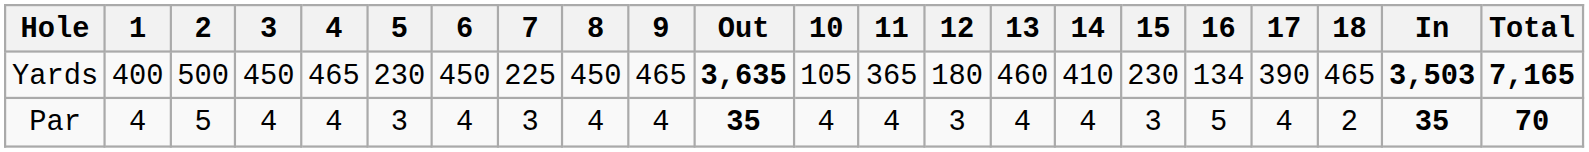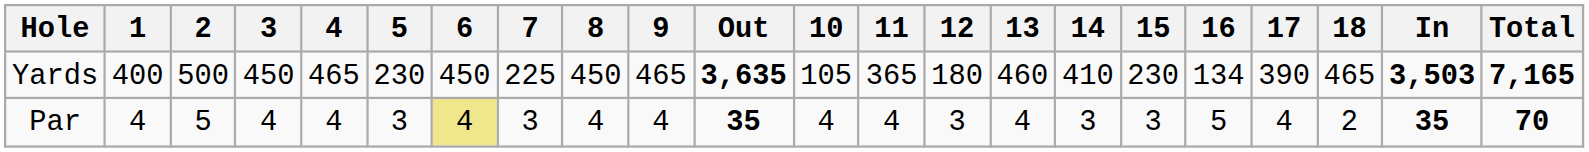 <table class="wikitable" style="text-align:center">
 <tr>
 <th align="left">Hole</th>
 <th>1</th>
 <th>2</th>
 <th>3</th>
 <th>4</th>
 <th>5</th>
 <th>6</th>
 <th>7</th>
 <th>8</th>
 <th>9</th>
 <th>Out</th>
 <th>10</th>
 <th>11</th>
 <th>12</th>
 <th>13</th>
 <th>14</th>
 <th>15</th>
 <th>16</th>
 <th>17</th>
 <th>18</th>
 <th>In</th>
 <th>Total</th>
 </tr>
 <tr>
 <td align="center">Yards</td>
 <td>400</td>
 <td>500</td>
 <td>450</td>
 <td>465</td>
 <td>230</td>
 <td>450</td>
 <td>225</td>
 <td>450</td>
 <td>465</td>
 <td><strong>3,635</strong></td>
 <td>105</td>
 <td>365</td>
 <td>180</td>
 <td>460</td>
 <td>410</td>
 <td>230</td>
 <td>134</td>
 <td>390</td>
 <td>465</td>
 <td><strong>3,503</strong></td>
 <td><strong>7,165</strong></td>
 </tr>
 <tr>
 <td align="center">Par</td>
 <td>4</td>
 <td>5</td>
 <td>4</td>
 <td>4</td>
 <td>3</td>
-<td>4</td>
+<td style="background: khaki;">4</td>
 <td>3</td>
 <td>4</td>
 <td>4</td>
 <td><strong>35</strong></td>
 <td>4</td>
 <td>4</td>
 <td>3</td>
 <td>4</td>
-<td>4</td>
+<td>3</td>
 <td>3</td>
 <td>5</td>
 <td>4</td>
 <td>2</td>
 <td><strong>35</strong></td>
 <td><strong>70</strong></td>
 </tr>
 </table>
